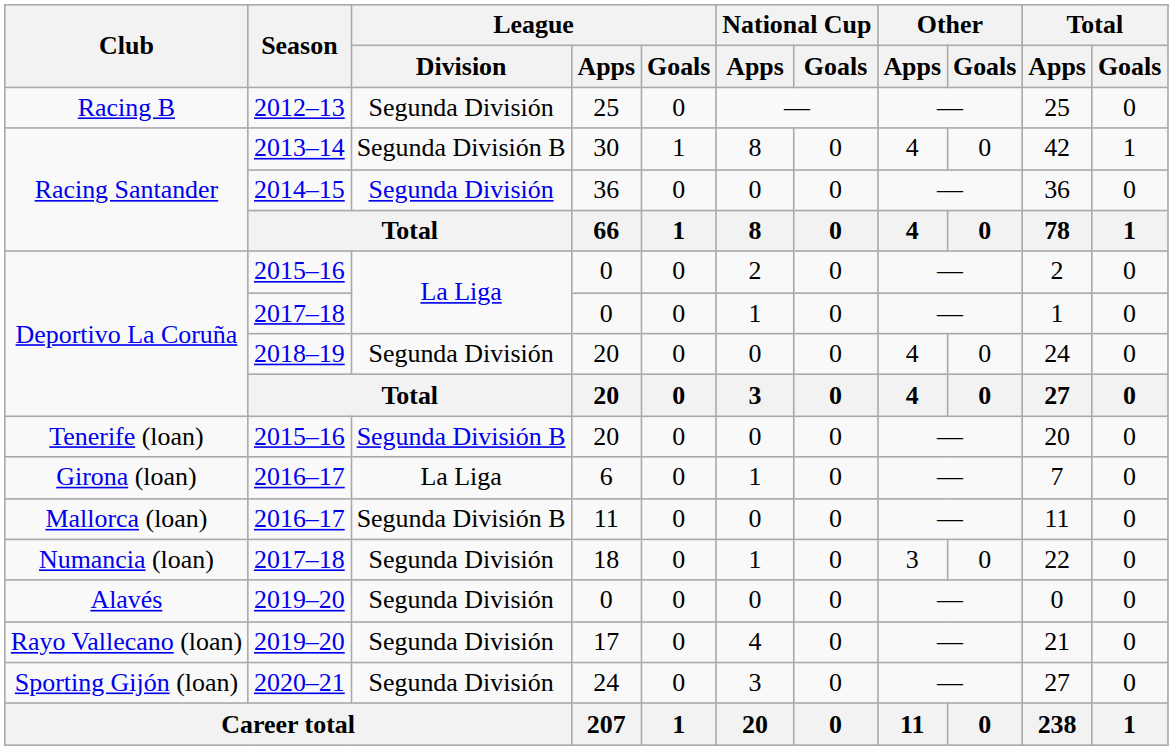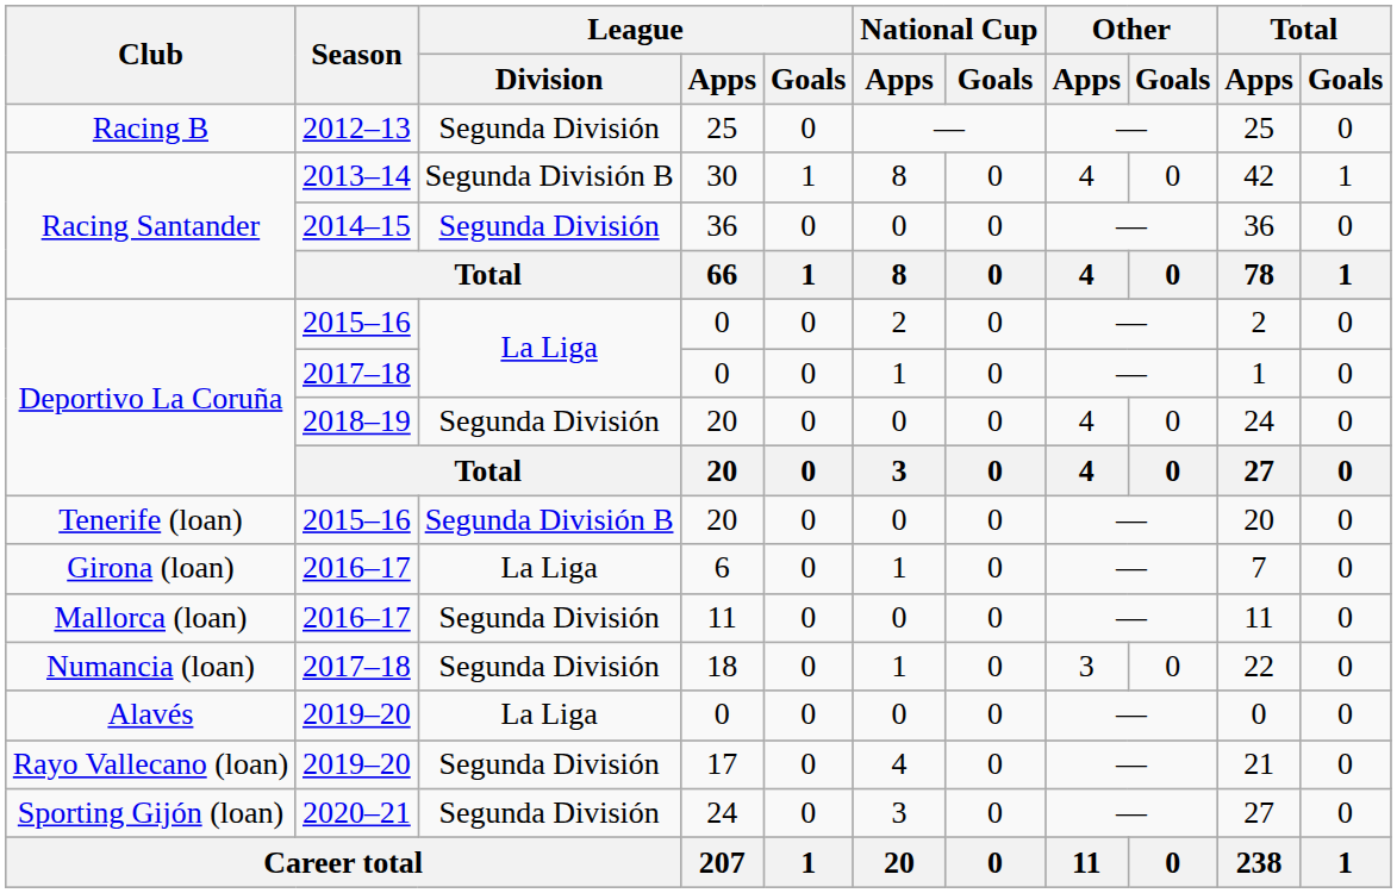 <table class="wikitable" style="text-align:center">
 <tr>
 <th rowspan="2">Club</th>
 <th rowspan="2">Season</th>
 <th colspan="3">League</th>
 <th colspan="2">National Cup</th>
 <th colspan="2">Other</th>
 <th colspan="2">Total</th>
 </tr>
 <tr>
 <th>Division</th>
 <th>Apps</th>
 <th>Goals</th>
 <th>Apps</th>
 <th>Goals</th>
 <th>Apps</th>
 <th>Goals</th>
 <th>Apps</th>
 <th>Goals</th>
 </tr>
 <tr>
 <td><a href='#'>Racing B</a></td>
 <td><a href='#'>2012–13</a></td>
 <td>Segunda División</td>
 <td>25</td>
 <td>0</td>
 <td colspan="2">—</td>
 <td colspan="2">—</td>
 <td>25</td>
 <td>0</td>
 </tr>
 <tr>
 <td rowspan="3"><a href='#'>Racing Santander</a></td>
 <td><a href='#'>2013–14</a></td>
 <td>Segunda División B</td>
 <td>30</td>
 <td>1</td>
 <td>8</td>
 <td>0</td>
 <td>4</td>
 <td>0</td>
 <td>42</td>
 <td>1</td>
 </tr>
 <tr>
 <td><a href='#'>2014–15</a></td>
 <td><a href='#'>Segunda División</a></td>
 <td>36</td>
 <td>0</td>
 <td>0</td>
 <td>0</td>
 <td colspan="2">—</td>
 <td>36</td>
 <td>0</td>
 </tr>
 <tr>
 <th colspan="2">Total</th>
 <th>66</th>
 <th>1</th>
 <th>8</th>
 <th>0</th>
 <th>4</th>
 <th>0</th>
 <th>78</th>
 <th>1</th>
 </tr>
 <tr>
 <td rowspan="4"><a href='#'>Deportivo La Coruña</a></td>
 <td><a href='#'>2015–16</a></td>
 <td rowspan="2"><a href='#'>La Liga</a></td>
 <td>0</td>
 <td>0</td>
 <td>2</td>
 <td>0</td>
 <td colspan="2">—</td>
 <td>2</td>
 <td>0</td>
 </tr>
 <tr>
 <td><a href='#'>2017–18</a></td>
 <td>0</td>
 <td>0</td>
 <td>1</td>
 <td>0</td>
 <td colspan="2">—</td>
 <td>1</td>
 <td>0</td>
 </tr>
 <tr>
 <td><a href='#'>2018–19</a></td>
 <td>Segunda División</td>
 <td>20</td>
 <td>0</td>
 <td>0</td>
 <td>0</td>
 <td>4</td>
 <td>0</td>
 <td>24</td>
 <td>0</td>
 </tr>
 <tr>
 <th colspan="2">Total</th>
 <th>20</th>
 <th>0</th>
 <th>3</th>
 <th>0</th>
 <th>4</th>
 <th>0</th>
 <th>27</th>
 <th>0</th>
 </tr>
 <tr>
 <td><a href='#'>Tenerife</a> (loan)</td>
 <td><a href='#'>2015–16</a></td>
 <td><a href='#'>Segunda División B</a></td>
 <td>20</td>
 <td>0</td>
 <td>0</td>
 <td>0</td>
 <td colspan="2">—</td>
 <td>20</td>
 <td>0</td>
 </tr>
 <tr>
 <td><a href='#'>Girona</a> (loan)</td>
 <td><a href='#'>2016–17</a></td>
 <td>La Liga</td>
 <td>6</td>
 <td>0</td>
 <td>1</td>
 <td>0</td>
 <td colspan="2">—</td>
 <td>7</td>
 <td>0</td>
 </tr>
 <tr>
 <td><a href='#'>Mallorca</a> (loan)</td>
 <td><a href='#'>2016–17</a></td>
-<td>Segunda División B</td>
+<td>Segunda División</td>
 <td>11</td>
 <td>0</td>
 <td>0</td>
 <td>0</td>
 <td colspan="2">—</td>
 <td>11</td>
 <td>0</td>
 </tr>
 <tr>
 <td><a href='#'>Numancia</a> (loan)</td>
 <td><a href='#'>2017–18</a></td>
 <td>Segunda División</td>
 <td>18</td>
 <td>0</td>
 <td>1</td>
 <td>0</td>
 <td>3</td>
 <td>0</td>
 <td>22</td>
 <td>0</td>
 </tr>
 <tr>
 <td><a href='#'>Alavés</a></td>
 <td><a href='#'>2019–20</a></td>
-<td>Segunda División</td>
+<td>La Liga</td>
 <td>0</td>
 <td>0</td>
 <td>0</td>
 <td>0</td>
 <td colspan="2">—</td>
 <td>0</td>
 <td>0</td>
 </tr>
 <tr>
 <td><a href='#'>Rayo Vallecano</a> (loan)</td>
 <td><a href='#'>2019–20</a></td>
 <td>Segunda División</td>
 <td>17</td>
 <td>0</td>
 <td>4</td>
 <td>0</td>
 <td colspan="2">—</td>
 <td>21</td>
 <td>0</td>
 </tr>
 <tr>
 <td><a href='#'>Sporting Gijón</a> (loan)</td>
 <td><a href='#'>2020–21</a></td>
 <td>Segunda División</td>
 <td>24</td>
 <td>0</td>
 <td>3</td>
 <td>0</td>
 <td colspan="2">—</td>
 <td>27</td>
 <td>0</td>
 </tr>
 <tr>
 <th colspan="3">Career total</th>
 <th>207</th>
 <th>1</th>
 <th>20</th>
 <th>0</th>
 <th>11</th>
 <th>0</th>
 <th>238</th>
 <th>1</th>
 </tr>
 </table>
